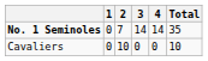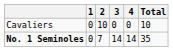 <table class="wikitable">
 <tr>
 <th></th>
 <th>1</th>
 <th>2</th>
 <th>3</th>
 <th>4</th>
 <th>Total</th>
 </tr>
 <tr>
+<td>Cavaliers</td>
+<td>0</td>
+<td>10</td>
+<td>0</td>
+<td>0</td>
+<td>10</td>
+</tr>
+<tr>
 <td><strong>No. 1 Seminoles</strong></td>
 <td>0</td>
 <td>7</td>
 <td>14</td>
 <td>14</td>
 <td>35</td>
 </tr>
-<tr>
-<td>Cavaliers</td>
-<td>0</td>
-<td>10</td>
-<td>0</td>
-<td>0</td>
-<td>10</td>
-</tr>
 </table>
